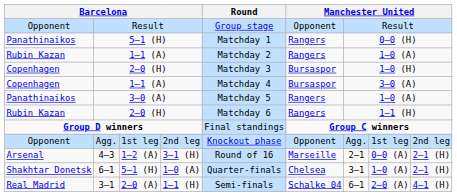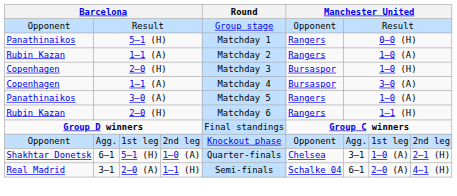 <table class="wikitable" style="text-align:center">
 <tr>
 <th colspan=4> <a href='#'>Barcelona</a></th>
 <th>Round</th>
 <th colspan=4> <a href='#'>Manchester United</a></th>
 </tr>
 <tr bgcolor=#c1e0ff>
 <td>Opponent</td>
 <td colspan=3>Result</td>
 <td><a href='#'>Group stage</a></td>
 <td>Opponent</td>
 <td colspan=3>Result</td>
 </tr>
 <tr>
 <td align=left> <a href='#'>Panathinaikos</a></td>
 <td colspan=3><a href='#'>5–1</a> (H)</td>
 <td bgcolor=#c1e0ff>Matchday 1</td>
 <td align=left> <a href='#'>Rangers</a></td>
 <td colspan=3><a href='#'>0–0</a> (H)</td>
 </tr>
 <tr>
 <td align=left> <a href='#'>Rubin Kazan</a></td>
 <td colspan=3><a href='#'>1–1</a> (A)</td>
 <td bgcolor=#c1e0ff>Matchday 2</td>
 <td align=left> <a href='#'>Rangers</a></td>
 <td colspan=3><a href='#'>1–0</a> (A)</td>
 </tr>
 <tr>
 <td align=left> <a href='#'>Copenhagen</a></td>
 <td colspan=3><a href='#'>2–0</a> (H)</td>
 <td bgcolor=#c1e0ff>Matchday 3</td>
 <td align=left> <a href='#'>Bursaspor</a></td>
 <td colspan=3><a href='#'>1–0</a> (H)</td>
 </tr>
 <tr>
 <td align=left> <a href='#'>Copenhagen</a></td>
 <td colspan=3><a href='#'>1–1</a> (A)</td>
 <td bgcolor=#c1e0ff>Matchday 4</td>
 <td align=left> <a href='#'>Bursaspor</a></td>
 <td colspan=3><a href='#'>3–0</a> (A)</td>
 </tr>
 <tr>
 <td align=left> <a href='#'>Panathinaikos</a></td>
 <td colspan=3><a href='#'>3–0</a> (A)</td>
 <td bgcolor=#c1e0ff>Matchday 5</td>
 <td align=left> <a href='#'>Rangers</a></td>
 <td colspan=3><a href='#'>1–0</a> (A)</td>
 </tr>
 <tr>
 <td align=left> <a href='#'>Rubin Kazan</a></td>
 <td colspan=3><a href='#'>2–0</a> (H)</td>
 <td bgcolor=#c1e0ff>Matchday 6</td>
 <td align=left> <a href='#'>Rangers</a></td>
 <td colspan=3><a href='#'>1–1</a> (H)</td>
 </tr>
 <tr>
 <td colspan=4 align=center valign=top><strong><a href='#'>Group D</a> winners</strong><br></td>
 <td bgcolor=#c1e0ff>Final standings</td>
 <td colspan=4 align=center valign=top><strong><a href='#'>Group C</a> winners</strong><br></td>
 </tr>
 <tr bgcolor=#c1e0ff>
 <td>Opponent</td>
 <td>Agg.</td>
 <td>1st leg</td>
 <td>2nd leg</td>
 <td><a href='#'>Knockout phase</a></td>
 <td>Opponent</td>
 <td>Agg.</td>
 <td>1st leg</td>
 <td>2nd leg</td>
 </tr>
 <tr>
-<td align=left> <a href='#'>Arsenal</a></td>
-<td>4–3</td>
-<td><a href='#'>1–2</a> (A)</td>
-<td><a href='#'>3–1</a> (H)</td>
-<td bgcolor=#c1e0ff>Round of 16</td>
-<td align=left> <a href='#'>Marseille</a></td>
-<td>2–1</td>
-<td><a href='#'>0–0</a> (A)</td>
-<td><a href='#'>2–1</a> (H)</td>
-</tr>
-<tr>
 <td align=left> <a href='#'>Shakhtar Donetsk</a></td>
 <td>6–1</td>
 <td><a href='#'>5–1</a> (H)</td>
 <td><a href='#'>1–0</a> (A)</td>
 <td bgcolor=#c1e0ff>Quarter-finals</td>
 <td align=left> <a href='#'>Chelsea</a></td>
 <td>3–1</td>
 <td><a href='#'>1–0</a> (A)</td>
 <td><a href='#'>2–1</a> (H)</td>
 </tr>
 <tr>
 <td align=left> <a href='#'>Real Madrid</a></td>
 <td>3–1</td>
 <td><a href='#'>2–0</a> (A)</td>
 <td><a href='#'>1–1</a> (H)</td>
 <td bgcolor=#c1e0ff>Semi-finals</td>
 <td align=left> <a href='#'>Schalke 04</a></td>
 <td>6–1</td>
 <td><a href='#'>2–0</a> (A)</td>
 <td><a href='#'>4–1</a> (H)</td>
 </tr>
 </table>
